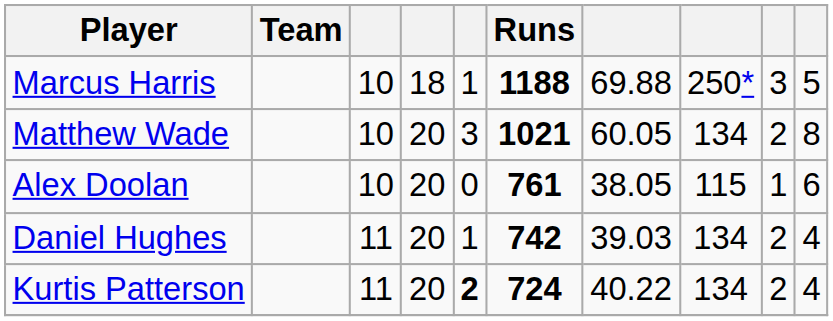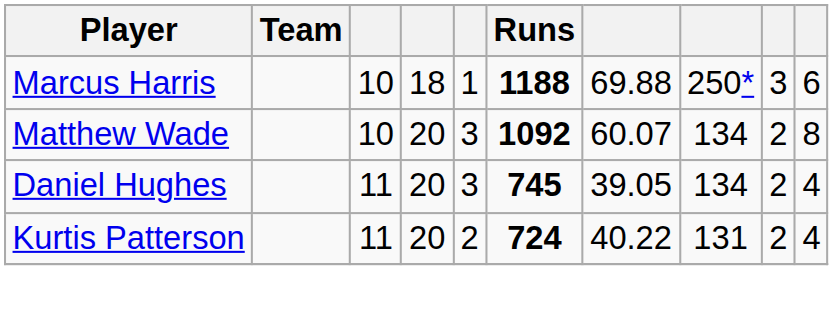 <table class="wikitable sortable" style="text-align:center">
 <tr>
 <th class="unsortable">Player </th>
 <th>Team</th>
 <th></th>
 <th></th>
 <th></th>
 <th>Runs</th>
 <th></th>
 <th></th>
 <th></th>
 <th></th>
 </tr>
 <tr>
 <td style="text-align:left"><a href='#'>Marcus Harris</a></td>
 <td style="text-align:left"></td>
 <td>10</td>
 <td>18</td>
 <td>1</td>
 <td><strong>1188</strong></td>
 <td>69.88</td>
 <td>250<a href='#'>*</a></td>
 <td>3</td>
-<td>5</td>
+<td>6</td>
 </tr>
 <tr>
 <td style="text-align:left"><a href='#'>Matthew Wade</a></td>
 <td style="text-align:left"></td>
 <td>10</td>
 <td>20</td>
 <td>3</td>
-<td><strong>1021</strong></td>
-<td>60.05</td>
+<td><strong>1092</strong></td>
+<td>60.07</td>
 <td>134</td>
 <td>2</td>
 <td>8</td>
-</tr>
-<tr>
-<td style="text-align:left"><a href='#'>Alex Doolan</a></td>
-<td style="text-align:left"></td>
-<td>10</td>
-<td>20</td>
-<td>0</td>
-<td><strong>761</strong></td>
-<td>38.05</td>
-<td>115</td>
-<td>1</td>
-<td>6</td>
 </tr>
 <tr>
 <td style="text-align:left"><a href='#'>Daniel Hughes</a></td>
 <td style="text-align:left"></td>
 <td>11</td>
 <td>20</td>
-<td>1</td>
-<td><strong>742</strong></td>
-<td>39.03</td>
+<td>3</td>
+<td><strong>745</strong></td>
+<td>39.05</td>
 <td>134</td>
 <td>2</td>
 <td>4</td>
 </tr>
 <tr>
 <td style="text-align:left"><a href='#'>Kurtis Patterson</a></td>
 <td style="text-align:left"></td>
 <td>11</td>
 <td>20</td>
-<td><strong>2</strong></td>
+<td>2</td>
 <td><strong>724</strong></td>
 <td>40.22</td>
-<td>134</td>
+<td>131</td>
 <td>2</td>
 <td>4</td>
 </tr>
 <tr>
 </tr>
 </table>
